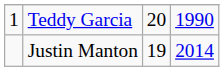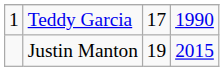 <table class="wikitable">
 <tr>
 </tr>
 <tr>
 <td>1</td>
 <td><a href='#'>Teddy Garcia</a></td>
-<td>20</td>
+<td>17</td>
 <td><a href='#'>1990</a></td>
 </tr>
 <tr>
 <td></td>
 <td>Justin Manton</td>
 <td>19</td>
-<td><a href='#'>2014</a></td>
+<td><a href='#'>2015</a></td>
 </tr>
 </table>
